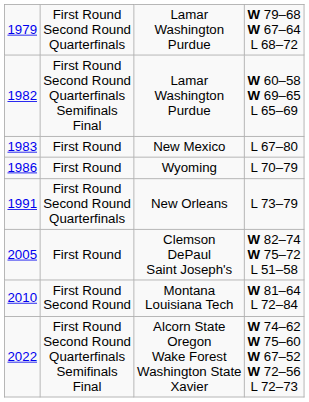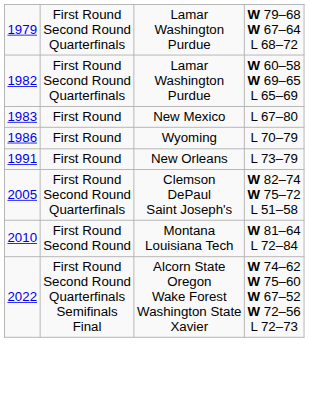 <table class="wikitable">
 <tr align="center">
 <td><a href='#'>1979</a></td>
 <td>First Round<br>Second Round<br>Quarterfinals</td>
 <td>Lamar<br>Washington<br>Purdue</td>
 <td><strong>W</strong> 79–68<br><strong>W</strong> 67–64<br>L 68–72</td>
 </tr>
 <tr style="text-align:center;">
 <td><a href='#'>1982</a></td>
-<td>First Round<br>Second Round<br>Quarterfinals<br>Semifinals<br>Final</td>
+<td>First Round<br>Second Round<br>Quarterfinals</td>
 <td>Lamar<br>Washington<br>Purdue</td>
 <td><strong>W</strong> 60–58<br><strong>W</strong> 69–65<br>L 65–69</td>
 </tr>
 <tr style="text-align:center;">
 <td><a href='#'>1983</a></td>
 <td>First Round</td>
 <td>New Mexico</td>
 <td>L 67–80</td>
 </tr>
 <tr style="text-align:center;">
 <td><a href='#'>1986</a></td>
 <td>First Round</td>
 <td>Wyoming</td>
 <td>L 70–79</td>
 </tr>
 <tr style="text-align:center;">
 <td><a href='#'>1991</a></td>
-<td>First Round<br>Second Round<br>Quarterfinals</td>
+<td>First Round</td>
 <td>New Orleans</td>
 <td>L 73–79</td>
 </tr>
 <tr style="text-align:center;">
 <td><a href='#'>2005</a></td>
-<td>First Round</td>
+<td>First Round<br>Second Round<br>Quarterfinals</td>
 <td>Clemson<br>DePaul<br>Saint Joseph's</td>
 <td><strong>W</strong> 82–74<br><strong>W</strong> 75–72<br>L 51–58</td>
 </tr>
 <tr style="text-align:center;">
 <td><a href='#'>2010</a></td>
 <td>First Round<br>Second Round</td>
 <td>Montana<br>Louisiana Tech</td>
 <td><strong>W</strong> 81–64<br>L 72–84</td>
 </tr>
 <tr align="center">
 <td><a href='#'>2022</a></td>
 <td>First Round<br>Second Round<br>Quarterfinals<br>Semifinals<br>Final</td>
 <td>Alcorn State<br>Oregon<br>Wake Forest<br>Washington State<br>Xavier</td>
 <td><strong>W</strong> 74–62<br><strong>W</strong> 75–60<br><strong>W</strong> 67–52<br><strong>W</strong> 72–56<br>L 72–73</td>
 </tr>
 </table>
